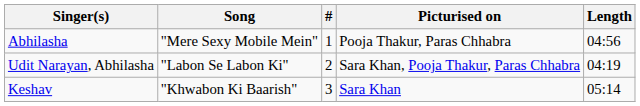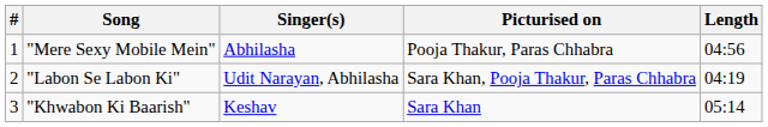 <table class="wikitable" style="font-size:95%;">
 <tr>
+<th>#</th>
+<th>Song</th>
 <th>Singer(s)</th>
-<th>Song</th>
-<th>#</th>
 <th>Picturised on</th>
 <th>Length</th>
 </tr>
 <tr>
+<td>1</td>
+<td>"Mere Sexy Mobile Mein"</td>
 <td><a href='#'>Abhilasha</a></td>
-<td>"Mere Sexy Mobile Mein"</td>
-<td>1</td>
 <td>Pooja Thakur, Paras Chhabra</td>
 <td>04:56</td>
 </tr>
 <tr>
+<td>2</td>
+<td>"Labon Se Labon Ki"</td>
 <td><a href='#'>Udit Narayan</a>, Abhilasha</td>
-<td>"Labon Se Labon Ki"</td>
-<td>2</td>
 <td>Sara Khan, <a href='#'>Pooja Thakur</a>, <a href='#'>Paras Chhabra</a></td>
 <td>04:19</td>
 </tr>
 <tr>
+<td>3</td>
+<td>"Khwabon Ki Baarish"</td>
 <td><a href='#'>Keshav</a></td>
-<td>"Khwabon Ki Baarish"</td>
-<td>3</td>
 <td><a href='#'>Sara Khan</a></td>
 <td>05:14</td>
 </tr>
 </table>
